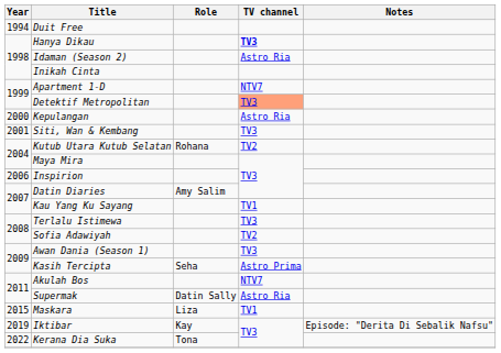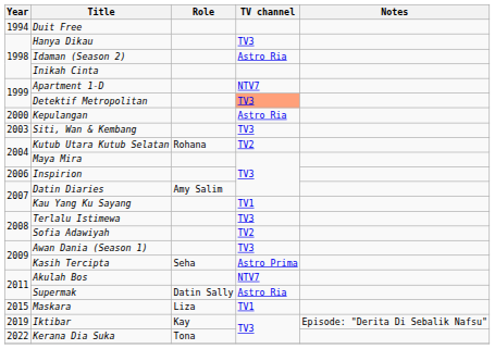 <table class="wikitable">
 <tr>
 <th>Year</th>
 <th>Title</th>
 <th>Role</th>
 <th>TV channel</th>
 <th>Notes</th>
 </tr>
 <tr>
 <td>1994</td>
 <td><em>Duit Free</em></td>
 <td></td>
 <td></td>
 <td></td>
 </tr>
 <tr>
 <td rowspan=3>1998</td>
 <td><em>Hanya Dikau</em></td>
 <td></td>
-<td><strong><a href='#'>TV3</a></strong></td>
+<td><a href='#'>TV3</a></td>
 <td></td>
 </tr>
 <tr>
 <td><em>Idaman (Season 2)</em></td>
 <td></td>
 <td><a href='#'>Astro Ria</a></td>
 <td></td>
 </tr>
 <tr>
 <td><em>Inikah Cinta</em></td>
 <td></td>
 <td></td>
 <td></td>
 </tr>
 <tr>
 <td rowspan=2>1999</td>
 <td><em>Apartment 1-D</em></td>
 <td></td>
 <td><a href='#'>NTV7</a></td>
 <td></td>
 </tr>
 <tr>
 <td><em>Detektif Metropolitan</em></td>
 <td></td>
 <td style="background: lightsalmon;"><a href='#'>TV3</a></td>
 <td></td>
 </tr>
 <tr>
 <td>2000</td>
 <td><em>Kepulangan</em></td>
 <td></td>
 <td><a href='#'>Astro Ria</a></td>
 <td></td>
 </tr>
 <tr>
-<td>2001</td>
+<td>2003</td>
 <td><em>Siti, Wan & Kembang</em></td>
 <td></td>
 <td><a href='#'>TV3</a></td>
 <td></td>
 </tr>
 <tr>
 <td rowspan=2>2004</td>
 <td><em>Kutub Utara Kutub Selatan</em></td>
 <td>Rohana</td>
 <td><a href='#'>TV2</a></td>
 <td></td>
 </tr>
 <tr>
 <td><em>Maya Mira</em></td>
 <td></td>
 <td rowspan=3><a href='#'>TV3</a></td>
 <td></td>
 </tr>
 <tr>
 <td>2006</td>
 <td><em>Inspirion</em></td>
 <td></td>
 <td></td>
 </tr>
 <tr>
 <td rowspan=2>2007</td>
 <td><em>Datin Diaries</em></td>
 <td>Amy Salim</td>
 <td></td>
 </tr>
 <tr>
 <td><em>Kau Yang Ku Sayang</em></td>
 <td></td>
 <td><a href='#'>TV1</a></td>
 <td></td>
 </tr>
 <tr>
 <td rowspan=2>2008</td>
 <td><em>Terlalu Istimewa</em></td>
 <td></td>
 <td><a href='#'>TV3</a></td>
 <td></td>
 </tr>
 <tr>
 <td><em>Sofia Adawiyah</em></td>
 <td></td>
 <td><a href='#'>TV2</a></td>
 <td></td>
 </tr>
 <tr>
 <td rowspan=2>2009</td>
 <td><em>Awan Dania (Season 1)</em></td>
 <td></td>
 <td><a href='#'>TV3</a></td>
 <td></td>
 </tr>
 <tr>
 <td><em>Kasih Tercipta</em></td>
 <td>Seha</td>
 <td><a href='#'>Astro Prima</a></td>
 <td></td>
 </tr>
 <tr>
 <td rowspan=2>2011</td>
 <td><em>Akulah Bos</em></td>
 <td></td>
 <td><a href='#'>NTV7</a></td>
 <td></td>
 </tr>
 <tr>
 <td><em>Supermak</em></td>
 <td>Datin Sally</td>
 <td><a href='#'>Astro Ria</a></td>
 <td></td>
 </tr>
 <tr>
 <td>2015</td>
 <td><em>Maskara</em></td>
 <td>Liza</td>
 <td><a href='#'>TV1</a></td>
 <td></td>
 </tr>
 <tr>
 <td>2019</td>
 <td><em>Iktibar</em></td>
 <td>Kay</td>
 <td rowspan=2><a href='#'>TV3</a></td>
 <td>Episode: "Derita Di Sebalik Nafsu"</td>
 </tr>
 <tr>
 <td>2022</td>
 <td><em>Kerana Dia Suka</em></td>
 <td>Tona</td>
 <td></td>
 </tr>
 <tr>
 </tr>
 </table>
